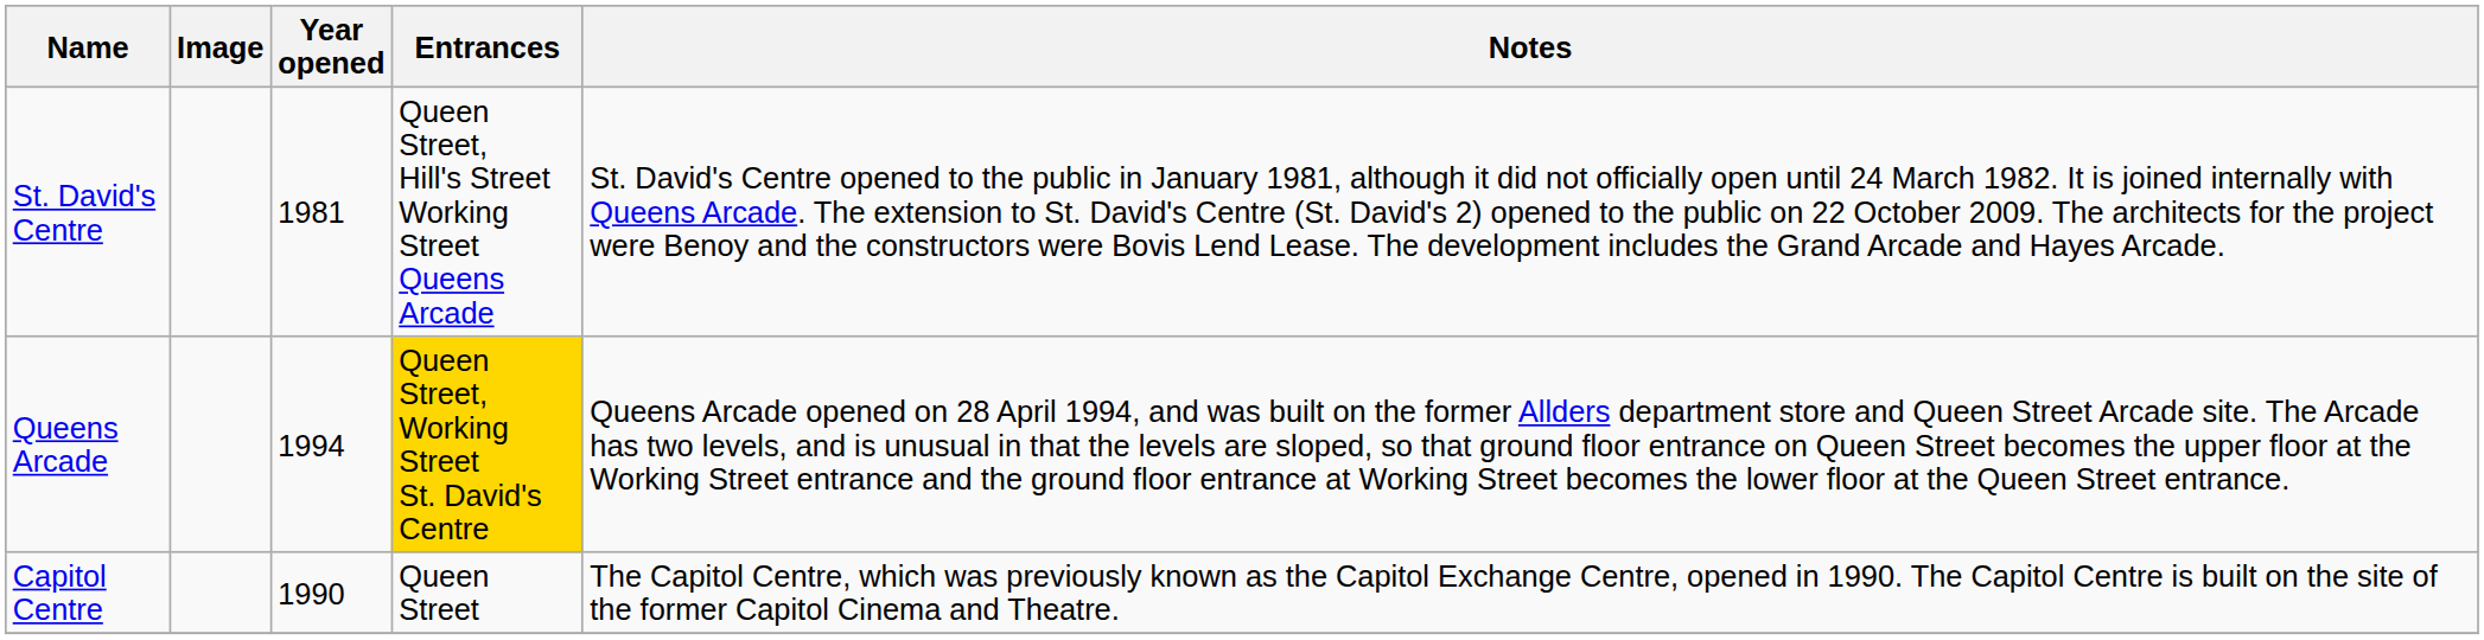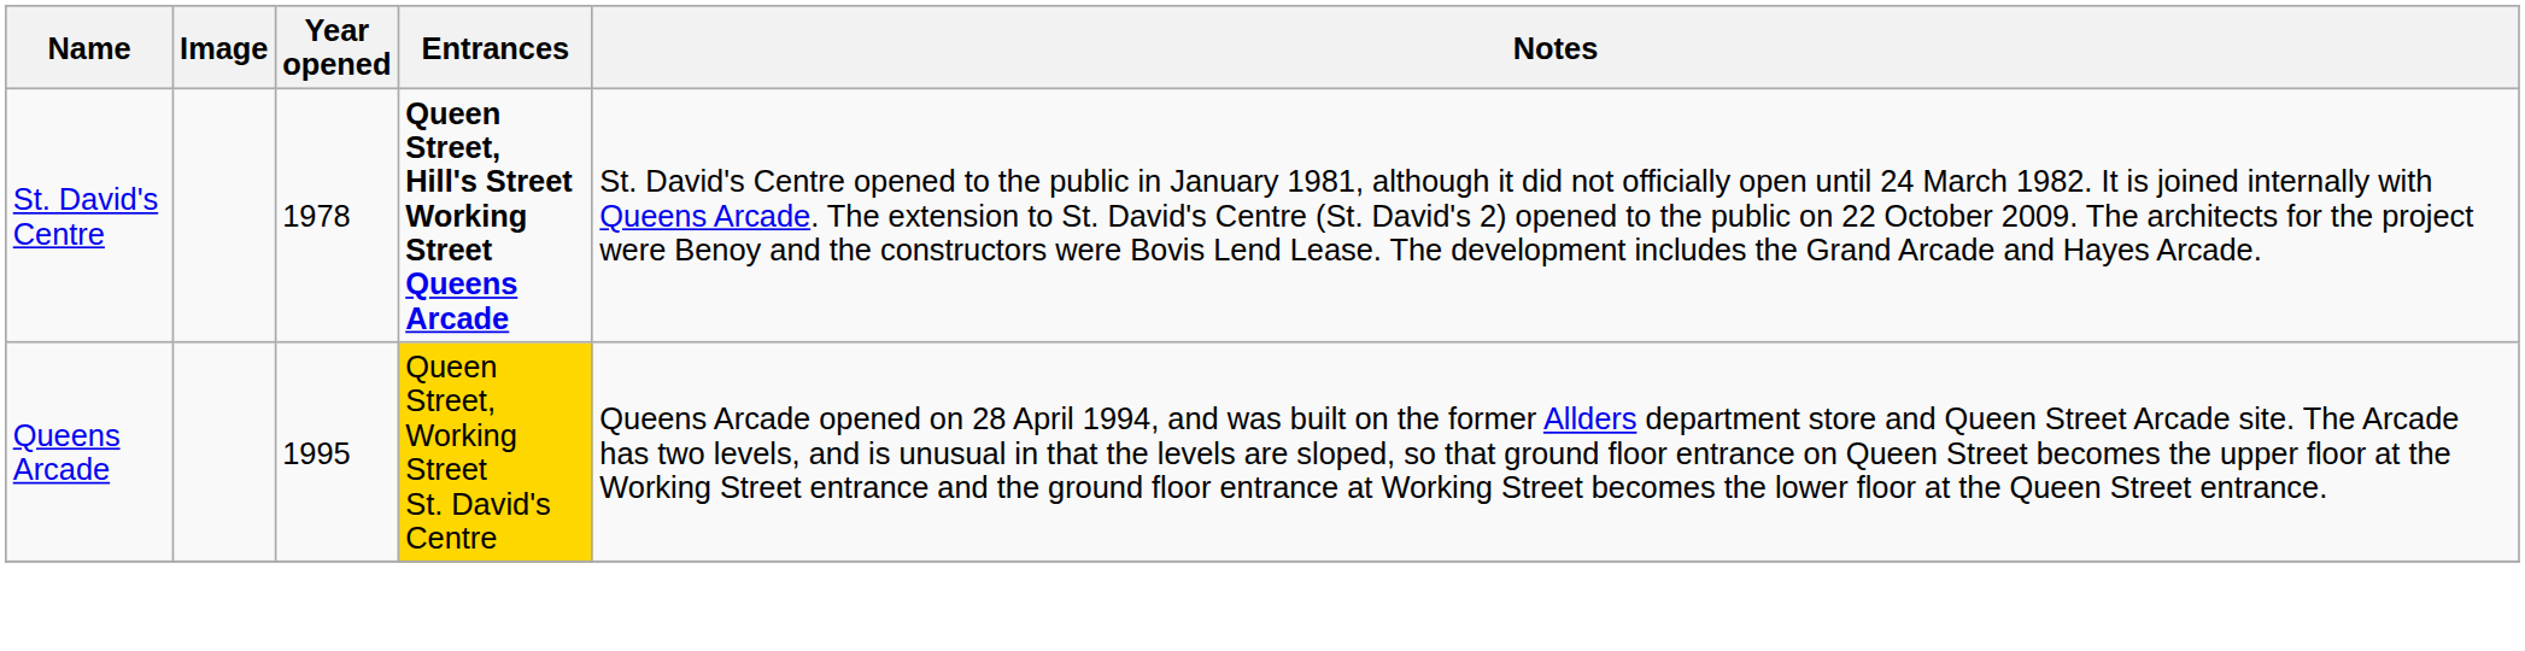 <table class="wikitable sortable" style="font-size: 95%">
 <tr style="background:#efefef">
 <th>Name</th>
 <th class="unsortable">Image</th>
 <th>Year<br>opened</th>
 <th class="unsortable">Entrances</th>
 <th class="unsortable">Notes</th>
 </tr>
 <tr>
 <td><a href='#'>St. David's Centre</a></td>
 <td></td>
-<td>1981</td>
-<td>Queen Street,<br>Hill's Street<br>Working Street<br><a href='#'>Queens Arcade</a></td>
+<td>1978</td>
+<td><strong>Queen Street,<br>Hill's Street<br>Working Street<br><a href='#'>Queens Arcade</a></strong></td>
 <td>St. David's Centre opened to the public in January 1981, although it did not officially open until 24 March 1982.  It is joined internally with <a href='#'>Queens Arcade</a>. The extension to St. David's Centre (St. David's 2) opened to the public on 22 October 2009.  The architects for the project were Benoy and the constructors were Bovis Lend Lease.  The development includes the Grand Arcade and Hayes Arcade.</td>
 </tr>
 <tr>
 <td><a href='#'>Queens Arcade</a></td>
 <td></td>
-<td>1994</td>
+<td>1995</td>
 <td style="background: gold;">Queen Street,<br>Working Street<br>St. David's Centre</td>
 <td>Queens Arcade opened on 28 April 1994, and was built on the former <a href='#'>Allders</a> department store and Queen Street Arcade site.  The Arcade has two levels, and is unusual in that the levels are sloped, so that ground floor entrance on Queen Street becomes the upper floor at the Working Street entrance and the ground floor entrance at Working Street becomes the lower floor at the Queen Street entrance.</td>
 </tr>
 <tr>
-<td><a href='#'>Capitol Centre</a></td>
-<td></td>
-<td>1990</td>
-<td>Queen Street</td>
-<td>The Capitol Centre, which was previously known as the Capitol Exchange Centre, opened in 1990.  The Capitol Centre is built on the site of the former Capitol Cinema and Theatre.</td>
-</tr>
-<tr>
 </tr>
 </table>
